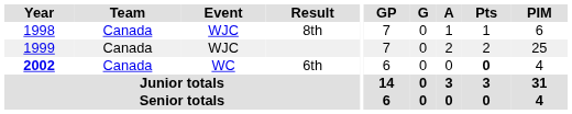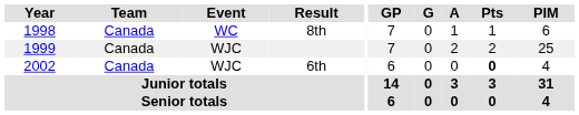 <table border="0" cellpadding="1" cellspacing="0" ID="Table3" style="text-align:center; width:40em">
 <tr ALIGN="centre" bgcolor="#e0e0e0">
 <th>Year</th>
 <th>Team</th>
 <th>Event</th>
 <th>Result</th>
 <th rowspan="99" bgcolor="#ffffff"></th>
 <th>GP</th>
 <th>G</th>
 <th>A</th>
 <th>Pts</th>
 <th>PIM</th>
 </tr>
 <tr>
 <td><a href='#'>1998</a></td>
 <td><a href='#'>Canada</a></td>
-<td><a href='#'>WJC</a></td>
+<td><a href='#'>WC</a></td>
 <td>8th</td>
 <td>7</td>
 <td>0</td>
 <td>1</td>
 <td>1</td>
 <td>6</td>
 </tr>
 <tr bgcolor="#f0f0f0">
 <td><a href='#'>1999</a></td>
 <td>Canada</td>
 <td>WJC</td>
 <td></td>
 <td>7</td>
 <td>0</td>
 <td>2</td>
 <td>2</td>
 <td>25</td>
 </tr>
 <tr>
-<td><strong><a href='#'>2002</a></strong></td>
+<td><a href='#'>2002</a></td>
 <td><a href='#'>Canada</a></td>
-<td><a href='#'>WC</a></td>
+<td>WJC</td>
 <td>6th</td>
 <td>6</td>
 <td>0</td>
 <td>0</td>
 <td><strong>0</strong></td>
 <td>4</td>
 </tr>
 <tr bgcolor="#e0e0e0">
 <th colspan=4>Junior totals</th>
 <th>14</th>
 <th>0</th>
 <th>3</th>
 <th>3</th>
 <th>31</th>
 </tr>
 <tr bgcolor="#e0e0e0">
 <th colspan=4>Senior totals</th>
 <th>6</th>
 <th>0</th>
 <th>0</th>
 <th>0</th>
 <th>4</th>
 </tr>
 </table>
